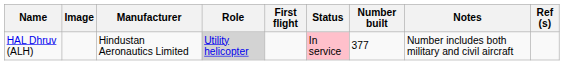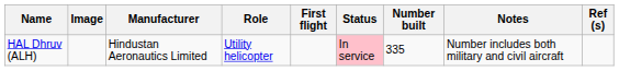 <table class="wikitable">
 <tr>
 <th>Name</th>
 <th>Image</th>
 <th>Manufacturer</th>
 <th>Role</th>
 <th>First flight</th>
 <th>Status</th>
 <th>Number built</th>
 <th>Notes</th>
 <th>Ref (s)</th>
 </tr>
 <tr>
 <td><a href='#'>HAL Dhruv</a> (ALH)</td>
 <td></td>
 <td>Hindustan Aeronautics Limited</td>
-<td style="background: lightgrey;"><a href='#'>Utility helicopter</a></td>
+<td><a href='#'>Utility helicopter</a></td>
 <td></td>
 <td style="background: pink;">In service</td>
-<td>377</td>
+<td>335</td>
 <td>Number includes both military and civil aircraft</td>
 <td></td>
 </tr>
 </table>
